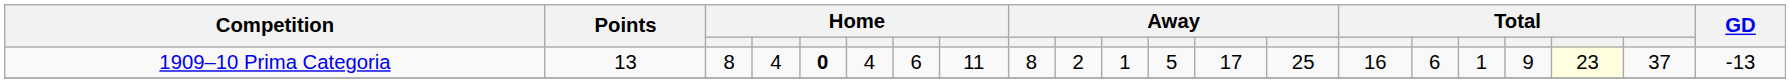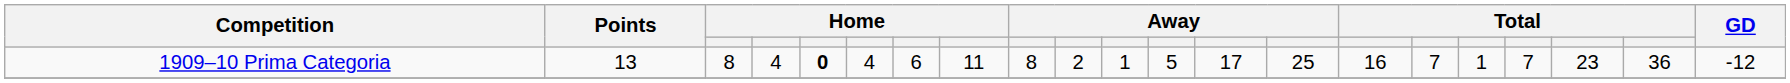 <table class="wikitable" style="font-size:90%;width:100%;margin:auto;clear:both;text-align:center;">
 <tr>
 <th rowspan="2">Competition</th>
 <th rowspan="2">Points</th>
 <th colspan="6">Home</th>
 <th colspan="6">Away</th>
 <th colspan="6">Total</th>
 <th rowspan="2"><a href='#'>GD</a></th>
 </tr>
 <tr>
 <th></th>
 <th></th>
 <th></th>
 <th></th>
 <th></th>
 <th></th>
 <th></th>
 <th></th>
 <th></th>
 <th></th>
 <th></th>
 <th></th>
 <th></th>
 <th></th>
 <th></th>
 <th></th>
 <th></th>
 <th></th>
 </tr>
 <tr>
 <td><a href='#'>1909–10 Prima Categoria</a></td>
 <td>13</td>
 <td>8</td>
 <td>4</td>
 <td><strong>0</strong></td>
 <td>4</td>
 <td>6</td>
 <td>11</td>
 <td>8</td>
 <td>2</td>
 <td>1</td>
 <td>5</td>
 <td>17</td>
 <td>25</td>
 <td>16</td>
-<td>6</td>
+<td>7</td>
 <td>1</td>
-<td>9</td>
-<td style="background: lightyellow;">23</td>
-<td>37</td>
-<td>-13</td>
+<td>7</td>
+<td>23</td>
+<td>36</td>
+<td>-12</td>
 </tr>
 <tr>
 </tr>
 </table>
